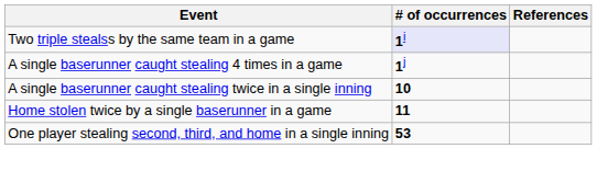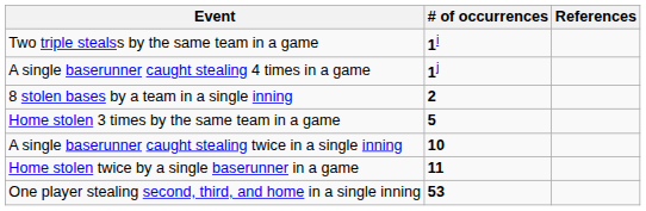 <table class="wikitable">
 <tr>
 <th>Event</th>
 <th># of occurrences</th>
 <th>References</th>
 </tr>
 <tr>
 <td>Two <a href='#'>triple steals</a>s by the same team in a game</td>
-<td style="background: lavender;"><strong>1</strong><sup><a href='#'>i</a></sup></td>
+<td><strong>1</strong><sup><a href='#'>i</a></sup></td>
 <td></td>
 </tr>
 <tr>
 <td>A single <a href='#'>baserunner</a> <a href='#'>caught stealing</a> 4 times in a game</td>
 <td><strong>1</strong><sup><a href='#'>j</a></sup></td>
+<td></td>
+</tr>
+<tr>
+<td>8 <a href='#'>stolen bases</a> by a team in a single <a href='#'>inning</a></td>
+<td><strong>2</strong></td>
+<td></td>
+</tr>
+<tr>
+<td><a href='#'>Home stolen</a> 3 times by the same team in a game</td>
+<td><strong>5</strong></td>
 <td></td>
 </tr>
 <tr>
 <td>A single <a href='#'>baserunner</a> <a href='#'>caught stealing</a> twice in a single <a href='#'>inning</a></td>
 <td><strong>10</strong></td>
 <td></td>
 </tr>
 <tr>
 <td><a href='#'>Home stolen</a> twice by a single <a href='#'>baserunner</a> in a game</td>
 <td><strong>11</strong></td>
 <td></td>
 </tr>
 <tr>
 <td>One player stealing <a href='#'>second, third, and home</a> in a single inning</td>
 <td><strong>53</strong></td>
 <td></td>
 </tr>
 </table>
